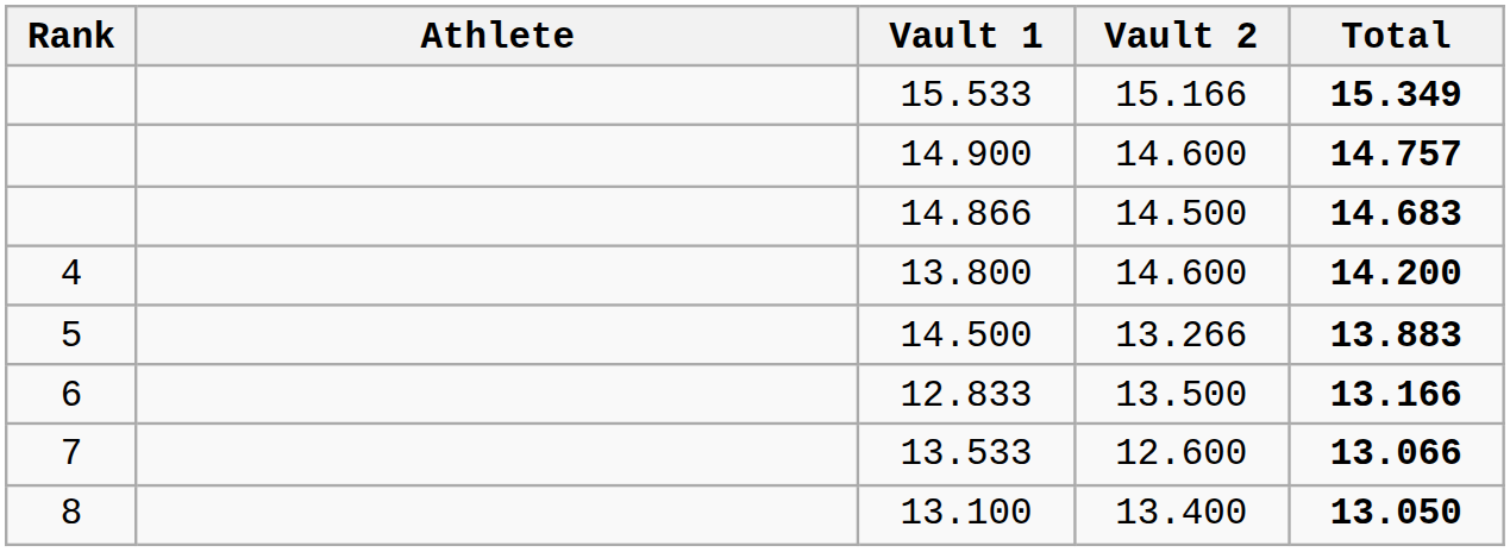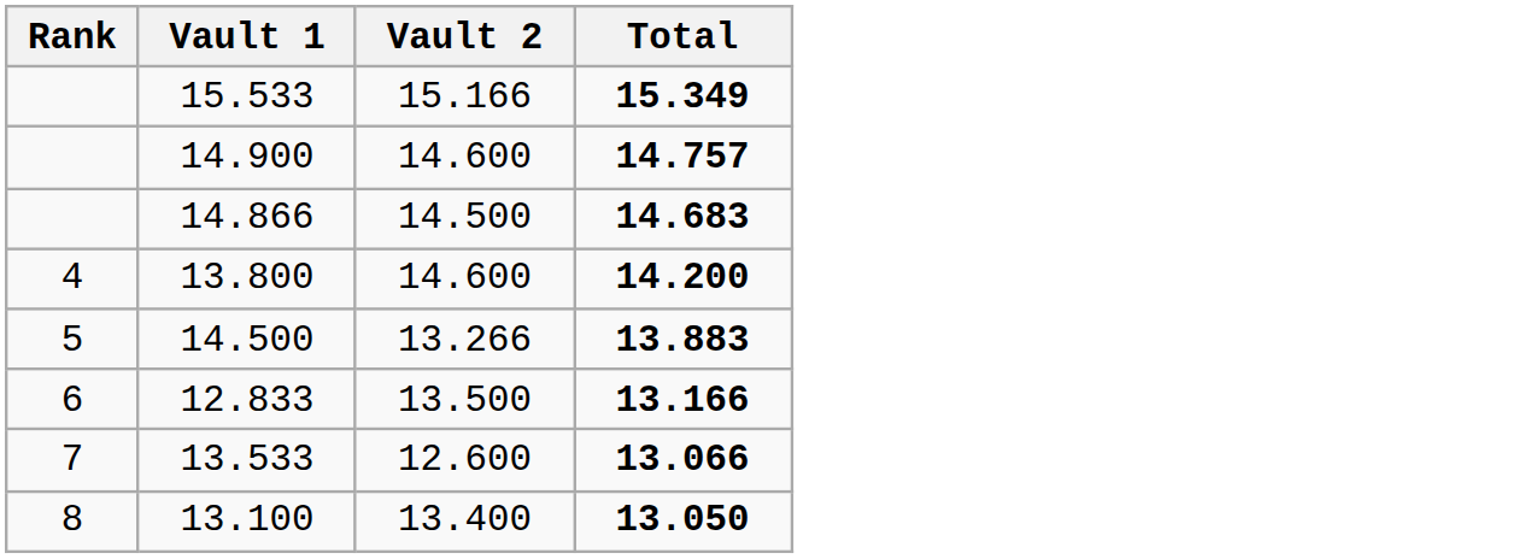 <table class=wikitable style="text-align:center">
 <tr>
 <th width=40>Rank</th>
-<th width=250>Athlete</th>
 <th width=70>Vault 1</th>
 <th width=70>Vault 2</th>
 <th width=70>Total</th>
 </tr>
 <tr>
 <td></td>
-<td align=left></td>
 <td>15.533</td>
 <td>15.166</td>
 <td><strong>15.349</strong></td>
 </tr>
 <tr>
 <td></td>
-<td align=left></td>
 <td>14.900</td>
 <td>14.600</td>
 <td><strong>14.757</strong></td>
 </tr>
 <tr>
 <td></td>
-<td align=left></td>
 <td>14.866</td>
 <td>14.500</td>
 <td><strong>14.683</strong></td>
 </tr>
 <tr>
 <td>4</td>
-<td align=left></td>
 <td>13.800</td>
 <td>14.600</td>
 <td><strong>14.200</strong></td>
 </tr>
 <tr>
 <td>5</td>
-<td align=left></td>
 <td>14.500</td>
 <td>13.266</td>
 <td><strong>13.883</strong></td>
 </tr>
 <tr>
 <td>6</td>
-<td align=left></td>
 <td>12.833</td>
 <td>13.500</td>
 <td><strong>13.166</strong></td>
 </tr>
 <tr>
 <td>7</td>
-<td align=left></td>
 <td>13.533</td>
 <td>12.600</td>
 <td><strong>13.066</strong></td>
 </tr>
 <tr>
 <td>8</td>
-<td align=left></td>
 <td>13.100</td>
 <td>13.400</td>
 <td><strong>13.050</strong></td>
 </tr>
 </table>
